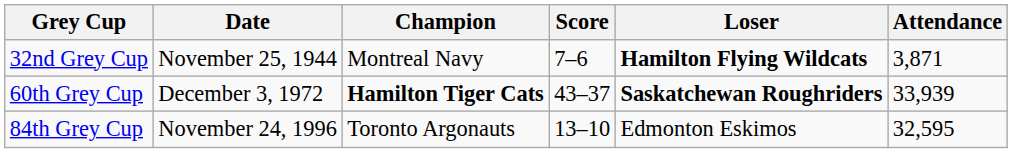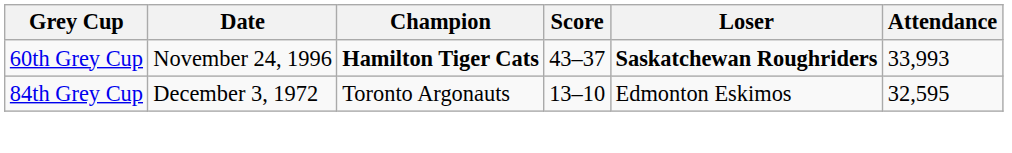 <table class="wikitable">
 <tr>
 <th>Grey Cup</th>
 <th>Date</th>
 <th>Champion</th>
 <th>Score</th>
 <th>Loser</th>
 <th>Attendance</th>
 </tr>
 <tr>
-<td><a href='#'>32nd Grey Cup</a></td>
-<td>November 25, 1944</td>
-<td>Montreal Navy</td>
-<td>7–6</td>
-<td><strong>Hamilton Flying Wildcats</strong></td>
-<td>3,871</td>
-</tr>
-<tr>
 <td><a href='#'>60th Grey Cup</a></td>
-<td>December 3, 1972</td>
+<td>November 24, 1996</td>
 <td><strong>Hamilton Tiger Cats</strong></td>
 <td>43–37</td>
 <td><strong>Saskatchewan Roughriders</strong></td>
-<td>33,939</td>
+<td>33,993</td>
 </tr>
 <tr>
 <td><a href='#'>84th Grey Cup</a></td>
-<td>November 24, 1996</td>
+<td>December 3, 1972</td>
 <td>Toronto Argonauts</td>
 <td>13–10</td>
 <td>Edmonton Eskimos</td>
 <td>32,595</td>
 </tr>
 </table>
